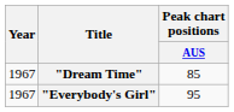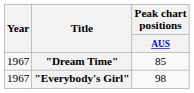 <table class="wikitable plainrowheaders" style="text-align:center;" border="1">
 <tr>
 <th scope="col" rowspan="2">Year</th>
 <th scope="col" rowspan="2">Title</th>
 <th scope="col" colspan="1">Peak chart<br>positions</th>
 </tr>
 <tr>
 <th scope="col" style="text-align:center;"><small><a href='#'>AUS</a></small><br></th>
 </tr>
 <tr>
 <td>1967</td>
 <th scope="row">"Dream Time"</th>
 <td style="text-align:center;">85</td>
 </tr>
 <tr>
 <td>1967</td>
 <th scope="row">"Everybody's Girl"</th>
-<td style="text-align:center;">95</td>
+<td style="text-align:center;">98</td>
 </tr>
 </table>
